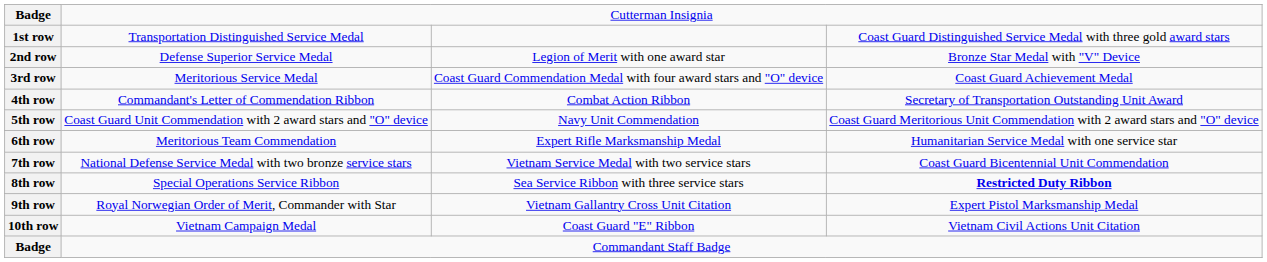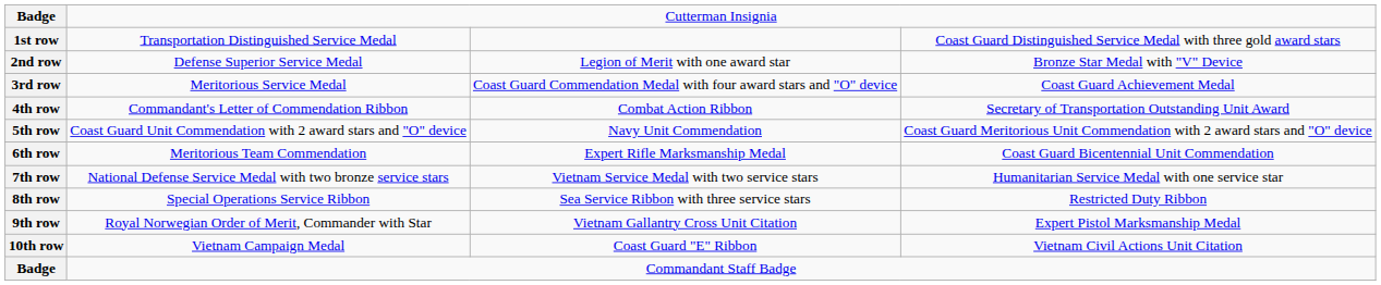 <table class="wikitable" style="margin:1em auto; text-align:center;">
 <tr>
 <th>Badge</th>
 <td align=center colspan="3"><a href='#'>Cutterman Insignia</a></td>
 </tr>
 <tr>
 <th>1st row</th>
 <td><a href='#'>Transportation Distinguished Service Medal</a></td>
 <td></td>
 <td><a href='#'>Coast Guard Distinguished Service Medal</a> with three gold <a href='#'>award stars</a></td>
 </tr>
 <tr>
 <th>2nd row</th>
 <td><a href='#'>Defense Superior Service Medal</a></td>
 <td><a href='#'>Legion of Merit</a> with one award star</td>
 <td><a href='#'>Bronze Star Medal</a> with <a href='#'>"V" Device</a></td>
 </tr>
 <tr>
 <th>3rd row</th>
 <td><a href='#'>Meritorious Service Medal</a></td>
 <td><a href='#'>Coast Guard Commendation Medal</a> with four award stars and <a href='#'>"O" device</a></td>
 <td><a href='#'>Coast Guard Achievement Medal</a></td>
 </tr>
 <tr>
 <th>4th row</th>
 <td><a href='#'>Commandant's Letter of Commendation Ribbon</a></td>
 <td><a href='#'>Combat Action Ribbon</a></td>
 <td><a href='#'>Secretary of Transportation Outstanding Unit Award</a></td>
 </tr>
 <tr>
 <th>5th row</th>
 <td><a href='#'>Coast Guard Unit Commendation</a> with 2 award stars and <a href='#'>"O" device</a></td>
 <td><a href='#'>Navy Unit Commendation</a></td>
 <td><a href='#'>Coast Guard Meritorious Unit Commendation</a> with 2 award stars and <a href='#'>"O" device</a></td>
 </tr>
 <tr>
 <th>6th row</th>
 <td><a href='#'>Meritorious Team Commendation</a></td>
 <td><a href='#'>Expert Rifle Marksmanship Medal</a></td>
-<td><a href='#'>Humanitarian Service Medal</a> with one service star</td>
+<td><a href='#'>Coast Guard Bicentennial Unit Commendation</a></td>
 </tr>
 <tr>
 <th>7th row</th>
 <td><a href='#'>National Defense Service Medal</a> with two bronze <a href='#'>service stars</a></td>
 <td><a href='#'>Vietnam Service Medal</a> with two service stars</td>
-<td><a href='#'>Coast Guard Bicentennial Unit Commendation</a></td>
+<td><a href='#'>Humanitarian Service Medal</a> with one service star</td>
 </tr>
 <tr>
 <th>8th row</th>
 <td><a href='#'>Special Operations Service Ribbon</a></td>
 <td><a href='#'>Sea Service Ribbon</a> with three service stars</td>
-<td><strong><a href='#'>Restricted Duty Ribbon</a></strong></td>
+<td><a href='#'>Restricted Duty Ribbon</a></td>
 </tr>
 <tr>
 <th>9th row</th>
 <td><a href='#'>Royal Norwegian Order of Merit</a>, Commander with Star</td>
 <td><a href='#'>Vietnam Gallantry Cross Unit Citation</a></td>
 <td><a href='#'>Expert Pistol Marksmanship Medal</a></td>
 </tr>
 <tr>
 <th>10th row</th>
 <td><a href='#'>Vietnam Campaign Medal</a></td>
 <td><a href='#'>Coast Guard "E" Ribbon</a></td>
 <td><a href='#'>Vietnam Civil Actions Unit Citation</a></td>
 </tr>
 <tr>
 <th>Badge</th>
 <td align=center colspan="3"><a href='#'>Commandant Staff Badge</a></td>
 </tr>
 </table>
